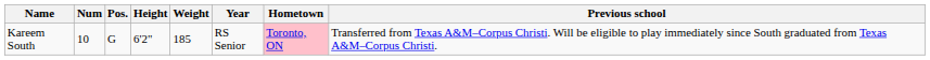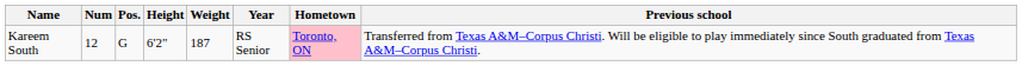 <table class="wikitable sortable" border="1">
 <tr>
 <th>Name</th>
 <th>Num</th>
 <th>Pos.</th>
 <th>Height</th>
 <th>Weight</th>
 <th>Year</th>
 <th>Hometown</th>
 <th class="unsortable">Previous school</th>
 </tr>
 <tr>
 <td>Kareem South</td>
-<td>10</td>
+<td>12</td>
 <td>G</td>
 <td>6'2"</td>
-<td>185</td>
+<td>187</td>
 <td>RS Senior</td>
 <td style="background: pink;"><a href='#'>Toronto, ON</a></td>
 <td>Transferred from <a href='#'>Texas A&M–Corpus Christi</a>. Will be eligible to play immediately since South graduated from <a href='#'>Texas A&M–Corpus Christi</a>.</td>
 </tr>
 </table>
